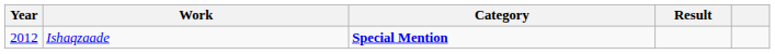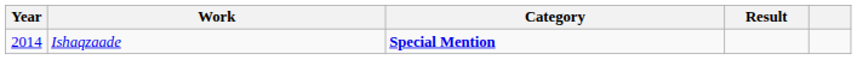 <table class="wikitable" style="width:100%;">
 <tr>
 <th width=5%>Year</th>
 <th style="width:40%;">Work</th>
 <th style="width:40%;">Category</th>
 <th style="width:10%;">Result</th>
 <th width=5%></th>
 </tr>
 <tr>
-<td style="text-align:center;"><a href='#'>2012</a></td>
+<td style="text-align:center;"><a href='#'>2014</a></td>
 <td style="text-align:left;"><em><a href='#'>Ishaqzaade</a></em></td>
 <td><strong><a href='#'>Special Mention</a></strong></td>
 <td></td>
 <td style="text-align:center;"></td>
 </tr>
 </table>
